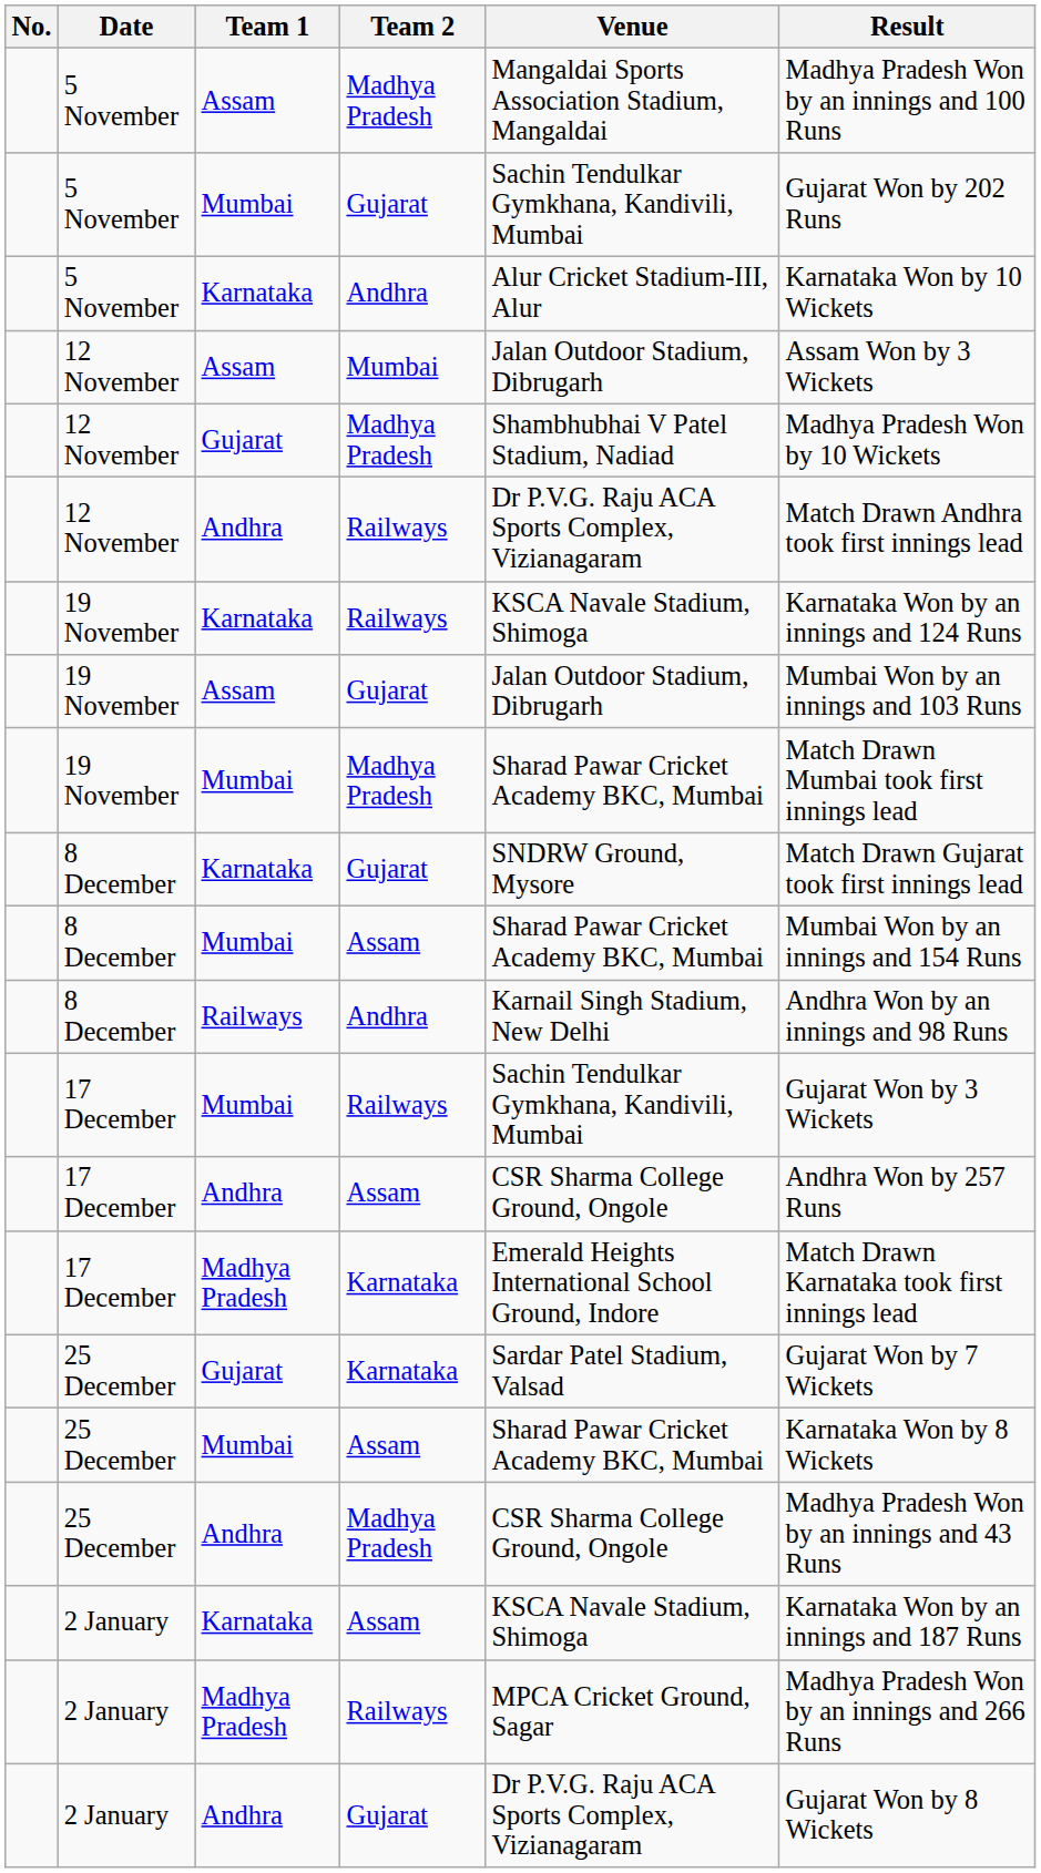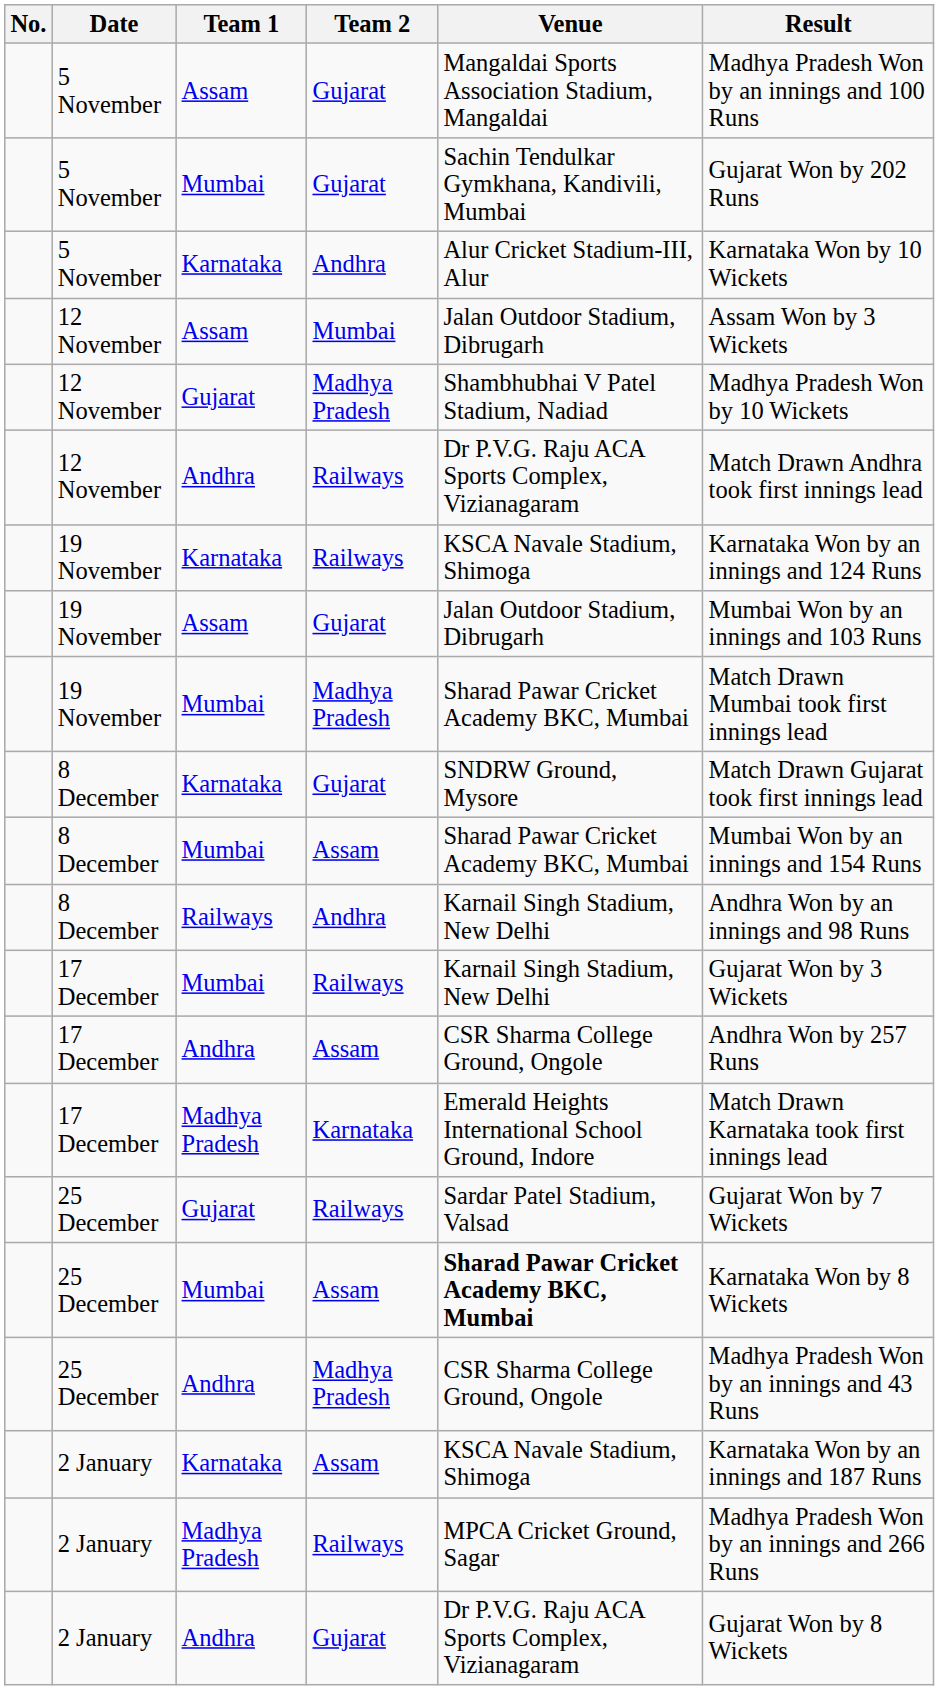 <table class="wikitable collapsible collapsed">
 <tr>
 <th>No.</th>
 <th>Date</th>
 <th>Team 1</th>
 <th>Team 2</th>
 <th>Venue</th>
 <th>Result</th>
 </tr>
 <tr>
 <td> </td>
 <td>5 November</td>
 <td><a href='#'>Assam</a></td>
-<td><a href='#'>Madhya Pradesh</a></td>
+<td><a href='#'>Gujarat</a></td>
 <td>Mangaldai Sports Association Stadium, Mangaldai</td>
 <td>Madhya Pradesh Won by an innings and 100 Runs</td>
 </tr>
 <tr>
 <td> </td>
 <td>5 November</td>
 <td><a href='#'>Mumbai</a></td>
 <td><a href='#'>Gujarat</a></td>
 <td>Sachin Tendulkar Gymkhana, Kandivili, Mumbai</td>
 <td>Gujarat Won by 202 Runs</td>
 </tr>
 <tr>
 <td> </td>
 <td>5 November</td>
 <td><a href='#'>Karnataka</a></td>
 <td><a href='#'>Andhra</a></td>
 <td>Alur Cricket Stadium-III, Alur</td>
 <td>Karnataka Won by 10 Wickets</td>
 </tr>
 <tr>
 <td> </td>
 <td>12 November</td>
 <td><a href='#'>Assam</a></td>
 <td><a href='#'>Mumbai</a></td>
 <td>Jalan Outdoor Stadium, Dibrugarh</td>
 <td>Assam Won by 3 Wickets</td>
 </tr>
 <tr>
 <td> </td>
 <td>12 November</td>
 <td><a href='#'>Gujarat</a></td>
 <td><a href='#'>Madhya Pradesh</a></td>
 <td>Shambhubhai V Patel Stadium, Nadiad</td>
 <td>Madhya Pradesh Won by 10 Wickets</td>
 </tr>
 <tr>
 <td> </td>
 <td>12 November</td>
 <td><a href='#'>Andhra</a></td>
 <td><a href='#'>Railways</a></td>
 <td>Dr P.V.G. Raju ACA Sports Complex, Vizianagaram</td>
 <td>Match Drawn Andhra took first innings lead</td>
 </tr>
 <tr>
 <td> </td>
 <td>19 November</td>
 <td><a href='#'>Karnataka</a></td>
 <td><a href='#'>Railways</a></td>
 <td>KSCA Navale Stadium, Shimoga</td>
 <td>Karnataka Won by an innings and 124 Runs</td>
 </tr>
 <tr>
 <td> </td>
 <td>19 November</td>
 <td><a href='#'>Assam</a></td>
 <td><a href='#'>Gujarat</a></td>
 <td>Jalan Outdoor Stadium, Dibrugarh</td>
 <td>Mumbai Won by an innings and 103 Runs</td>
 </tr>
 <tr>
 <td> </td>
 <td>19 November</td>
 <td><a href='#'>Mumbai</a></td>
 <td><a href='#'>Madhya Pradesh</a></td>
 <td>Sharad Pawar Cricket Academy BKC, Mumbai</td>
 <td>Match Drawn Mumbai took first innings lead</td>
 </tr>
 <tr>
 <td> </td>
 <td>8 December</td>
 <td><a href='#'>Karnataka</a></td>
 <td><a href='#'>Gujarat</a></td>
 <td>SNDRW Ground, Mysore</td>
 <td>Match Drawn Gujarat took first innings lead</td>
 </tr>
 <tr>
 <td> </td>
 <td>8 December</td>
 <td><a href='#'>Mumbai</a></td>
 <td><a href='#'>Assam</a></td>
 <td>Sharad Pawar Cricket Academy BKC, Mumbai</td>
 <td>Mumbai Won by an innings and 154 Runs</td>
 </tr>
 <tr>
 <td> </td>
 <td>8 December</td>
 <td><a href='#'>Railways</a></td>
 <td><a href='#'>Andhra</a></td>
 <td>Karnail Singh Stadium, New Delhi</td>
 <td>Andhra Won by an innings and 98 Runs</td>
 </tr>
 <tr>
 <td> </td>
 <td>17 December</td>
 <td><a href='#'>Mumbai</a></td>
 <td><a href='#'>Railways</a></td>
-<td>Sachin Tendulkar Gymkhana, Kandivili, Mumbai</td>
+<td>Karnail Singh Stadium, New Delhi</td>
 <td>Gujarat Won by 3 Wickets</td>
 </tr>
 <tr>
 <td> </td>
 <td>17 December</td>
 <td><a href='#'>Andhra</a></td>
 <td><a href='#'>Assam</a></td>
 <td>CSR Sharma College Ground, Ongole</td>
 <td>Andhra Won by 257 Runs</td>
 </tr>
 <tr>
 <td> </td>
 <td>17 December</td>
 <td><a href='#'>Madhya Pradesh</a></td>
 <td><a href='#'>Karnataka</a></td>
 <td>Emerald Heights International School Ground, Indore</td>
 <td>Match Drawn Karnataka took first innings lead</td>
 </tr>
 <tr>
 <td> </td>
 <td>25 December</td>
 <td><a href='#'>Gujarat</a></td>
-<td><a href='#'>Karnataka</a></td>
+<td><a href='#'>Railways</a></td>
 <td>Sardar Patel Stadium, Valsad</td>
 <td>Gujarat Won by 7 Wickets</td>
 </tr>
 <tr>
 <td> </td>
 <td>25 December</td>
 <td><a href='#'>Mumbai</a></td>
 <td><a href='#'>Assam</a></td>
-<td>Sharad Pawar Cricket Academy BKC, Mumbai</td>
+<td><strong>Sharad Pawar Cricket Academy BKC, Mumbai</strong></td>
 <td>Karnataka Won by 8 Wickets</td>
 </tr>
 <tr>
 <td> </td>
 <td>25 December</td>
 <td><a href='#'>Andhra</a></td>
 <td><a href='#'>Madhya Pradesh</a></td>
 <td>CSR Sharma College Ground, Ongole</td>
 <td>Madhya Pradesh Won by an innings and 43 Runs</td>
 </tr>
 <tr>
 <td> </td>
 <td>2 January</td>
 <td><a href='#'>Karnataka</a></td>
 <td><a href='#'>Assam</a></td>
 <td>KSCA Navale Stadium, Shimoga</td>
 <td>Karnataka Won by an innings and 187 Runs</td>
 </tr>
 <tr>
 <td> </td>
 <td>2 January</td>
 <td><a href='#'>Madhya Pradesh</a></td>
 <td><a href='#'>Railways</a></td>
 <td>MPCA Cricket Ground, Sagar</td>
 <td>Madhya Pradesh Won by an innings and 266 Runs</td>
 </tr>
 <tr>
 <td> </td>
 <td>2 January</td>
 <td><a href='#'>Andhra</a></td>
 <td><a href='#'>Gujarat</a></td>
 <td>Dr P.V.G. Raju ACA Sports Complex, Vizianagaram</td>
 <td>Gujarat Won by 8 Wickets</td>
 </tr>
 </table>
